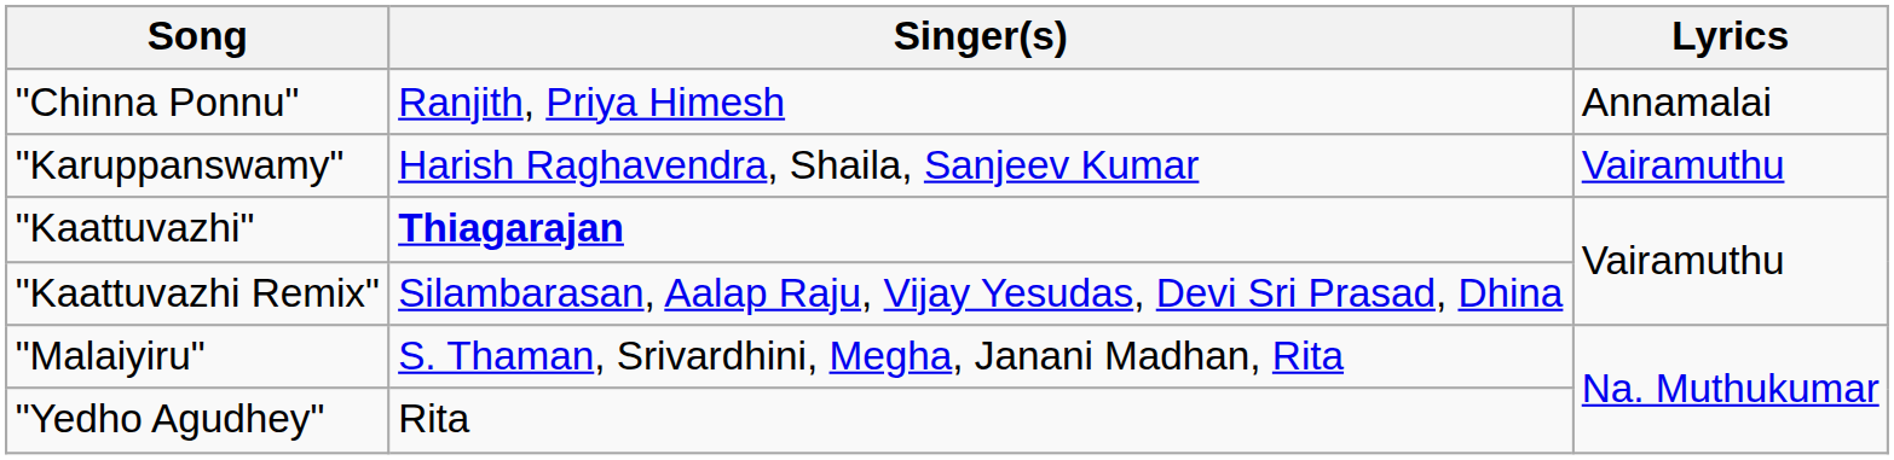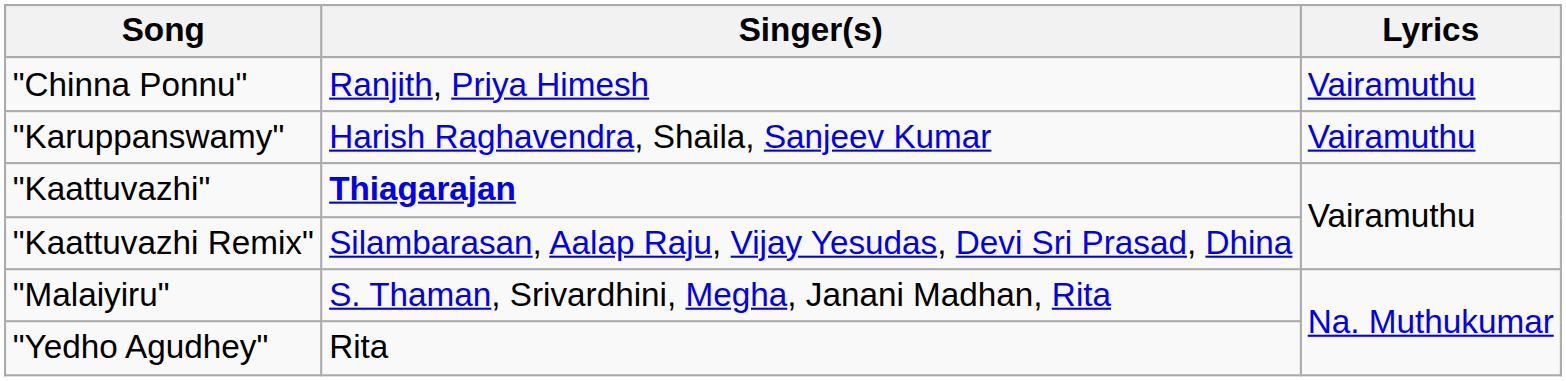 <table class="wikitable">
 <tr style="background:#ccc; text-align:center;">
 <th>Song</th>
 <th>Singer(s)</th>
 <th>Lyrics</th>
 </tr>
 <tr>
 <td>"Chinna Ponnu"</td>
 <td><a href='#'>Ranjith</a>, <a href='#'>Priya Himesh</a></td>
-<td>Annamalai</td>
+<td><a href='#'>Vairamuthu</a></td>
 </tr>
 <tr>
 <td>"Karuppanswamy"</td>
 <td><a href='#'>Harish Raghavendra</a>, Shaila, <a href='#'>Sanjeev Kumar</a></td>
 <td><a href='#'>Vairamuthu</a></td>
 </tr>
 <tr>
 <td>"Kaattuvazhi"</td>
 <td><strong><a href='#'>Thiagarajan</a></strong></td>
 <td rowspan='2'>Vairamuthu</td>
 </tr>
 <tr>
 <td>"Kaattuvazhi Remix"</td>
 <td><a href='#'>Silambarasan</a>, <a href='#'>Aalap Raju</a>, <a href='#'>Vijay Yesudas</a>, <a href='#'>Devi Sri Prasad</a>, <a href='#'>Dhina</a></td>
 </tr>
 <tr>
 <td>"Malaiyiru"</td>
 <td><a href='#'>S. Thaman</a>, Srivardhini, <a href='#'>Megha</a>, Janani Madhan, <a href='#'>Rita</a></td>
 <td rowspan=2><a href='#'>Na. Muthukumar</a></td>
 </tr>
 <tr>
 <td>"Yedho Agudhey"</td>
 <td>Rita</td>
 </tr>
 </table>
